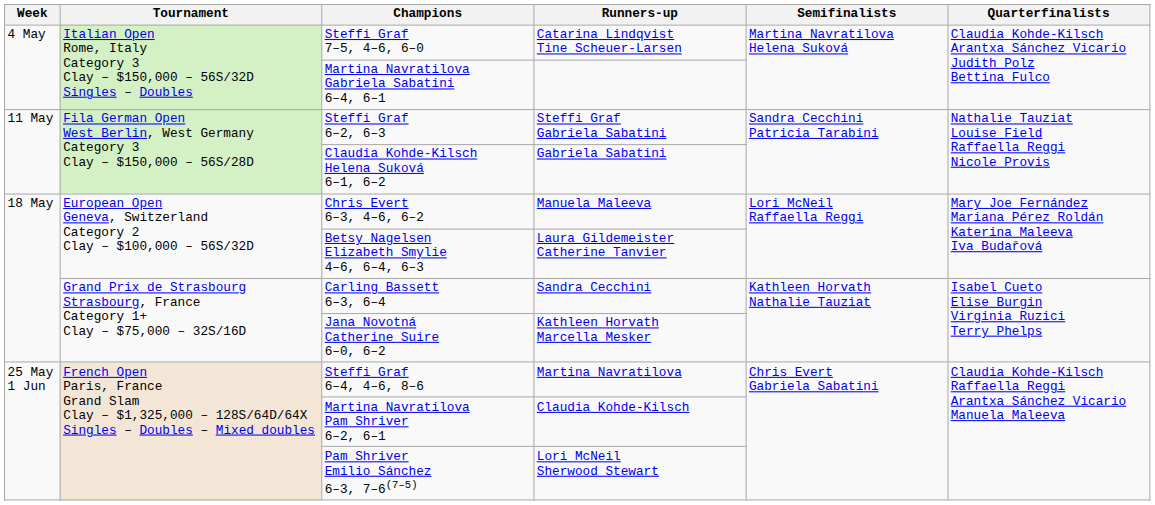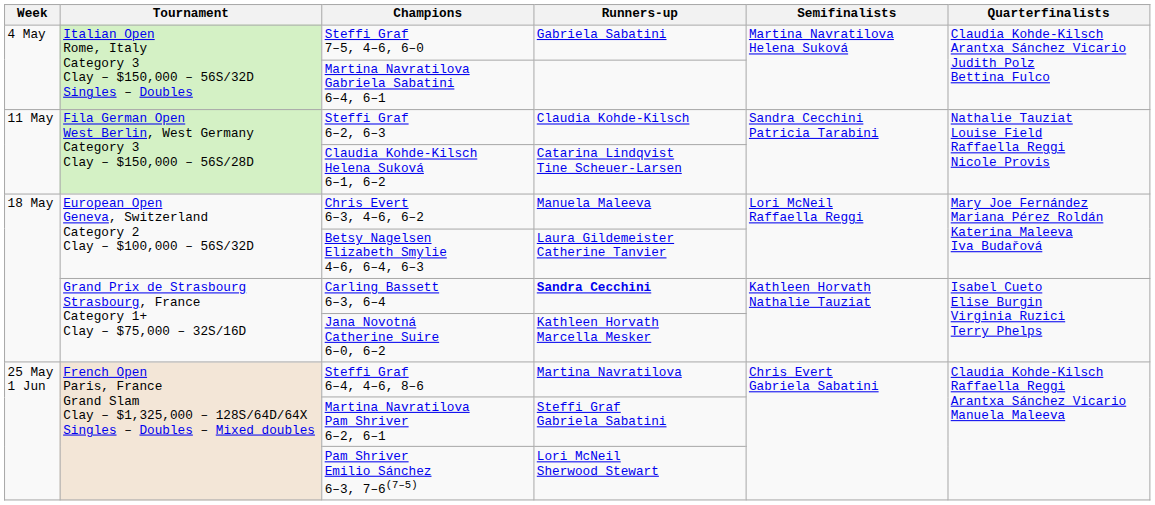 <table class=wikitable style=font-size:95%>
 <tr>
 <th style="width:48px;">Week</th>
 <th style="width:248px;">Tournament</th>
 <th style="width:200px;">Champions</th>
 <th style="width:200px;">Runners-up</th>
 <th style="width:190px;">Semifinalists</th>
 <th style="width:190px;">Quarterfinalists</th>
 </tr>
 <tr valign="top">
 <td rowspan=2>4 May</td>
 <td rowspan=2 style="background:#d4f1c5;"><a href='#'>Italian Open</a><br>Rome, Italy <br> Category 3 <br> Clay – $150,000 – 56S/32D<br><a href='#'>Singles</a> – <a href='#'>Doubles</a></td>
 <td> <a href='#'>Steffi Graf</a><br>7–5, 4–6, 6–0</td>
-<td> <a href='#'>Catarina Lindqvist</a><br> <a href='#'>Tine Scheuer-Larsen</a></td>
+<td> <a href='#'>Gabriela Sabatini</a></td>
 <td rowspan=2> <a href='#'>Martina Navratilova</a> <br> <a href='#'>Helena Suková</a></td>
 <td rowspan=2> <a href='#'>Claudia Kohde-Kilsch</a> <br> <a href='#'>Arantxa Sánchez Vicario</a> <br> <a href='#'>Judith Polz</a> <br> <a href='#'>Bettina Fulco</a></td>
 </tr>
 <tr valign="top">
 <td> <a href='#'>Martina Navratilova</a><br> <a href='#'>Gabriela Sabatini</a><br>6–4, 6–1</td>
 <td></td>
 </tr>
 <tr valign="top">
 <td rowspan=2>11 May</td>
 <td rowspan=2 style="background:#d4f1c5;"><a href='#'>Fila German Open</a><br><a href='#'>West Berlin</a>, West Germany <br> Category 3 <br> Clay – $150,000 – 56S/28D</td>
 <td> <a href='#'>Steffi Graf</a><br>6–2, 6–3</td>
-<td> <a href='#'>Steffi Graf</a><br> <a href='#'>Gabriela Sabatini</a></td>
+<td> <a href='#'>Claudia Kohde-Kilsch</a></td>
 <td rowspan=2> <a href='#'>Sandra Cecchini</a><br> <a href='#'>Patricia Tarabini</a></td>
 <td rowspan=2> <a href='#'>Nathalie Tauziat</a><br> <a href='#'>Louise Field</a><br> <a href='#'>Raffaella Reggi</a><br> <a href='#'>Nicole Provis</a></td>
 </tr>
 <tr valign="top">
 <td> <a href='#'>Claudia Kohde-Kilsch</a><br> <a href='#'>Helena Suková</a><br> 6–1, 6–2</td>
-<td> <a href='#'>Gabriela Sabatini</a></td>
+<td> <a href='#'>Catarina Lindqvist</a><br> <a href='#'>Tine Scheuer-Larsen</a></td>
 </tr>
 <tr valign="top">
 <td rowspan=4>18 May</td>
 <td rowspan=2><a href='#'>European Open</a><br><a href='#'>Geneva</a>, Switzerland<br>Category 2 <br>Clay – $100,000 – 56S/32D</td>
 <td> <a href='#'>Chris Evert</a><br>6–3, 4–6, 6–2</td>
 <td> <a href='#'>Manuela Maleeva</a></td>
 <td rowspan=2> <a href='#'>Lori McNeil</a><br> <a href='#'>Raffaella Reggi</a><br></td>
 <td rowspan=2> <a href='#'>Mary Joe Fernández</a> <br>  <a href='#'>Mariana Pérez Roldán</a><br>  <a href='#'>Katerina Maleeva</a> <br>  <a href='#'>Iva Budařová</a></td>
 </tr>
 <tr valign="top">
 <td> <a href='#'>Betsy Nagelsen</a><br> <a href='#'>Elizabeth Smylie</a> <br> 4–6, 6–4, 6–3</td>
 <td> <a href='#'>Laura Gildemeister</a><br> <a href='#'>Catherine Tanvier</a></td>
 </tr>
 <tr valign="top">
 <td rowspan=2><a href='#'>Grand Prix de Strasbourg</a><br><a href='#'>Strasbourg</a>, France <br> Category 1+ <br> Clay – $75,000 – 32S/16D</td>
 <td> <a href='#'>Carling Bassett</a><br>6–3, 6–4</td>
-<td> <a href='#'>Sandra Cecchini</a></td>
+<td><strong> <a href='#'>Sandra Cecchini</a></strong></td>
 <td rowspan=2> <a href='#'>Kathleen Horvath</a><br> <a href='#'>Nathalie Tauziat</a></td>
 <td rowspan=2> <a href='#'>Isabel Cueto</a><br> <a href='#'>Elise Burgin</a><br> <a href='#'>Virginia Ruzici</a> <br> <a href='#'>Terry Phelps</a></td>
 </tr>
 <tr valign="top">
 <td> <a href='#'>Jana Novotná</a><br> <a href='#'>Catherine Suire</a><br>6–0, 6–2</td>
 <td> <a href='#'>Kathleen Horvath</a><br> <a href='#'>Marcella Mesker</a></td>
 </tr>
 <tr valign=top>
 <td rowspan=3>25 May<br>1 Jun</td>
 <td rowspan=3 style="background:#F3E6D7;"><a href='#'>French Open</a><br>Paris, France<br>Grand Slam <br>Clay – $1,325,000 – 128S/64D/64X <br><a href='#'>Singles</a> – <a href='#'>Doubles</a> – <a href='#'>Mixed doubles</a></td>
 <td> <a href='#'>Steffi Graf</a> <br>6–4, 4–6, 8–6</td>
 <td> <a href='#'>Martina Navratilova</a></td>
 <td rowspan=3> <a href='#'>Chris Evert</a><br> <a href='#'>Gabriela Sabatini</a></td>
 <td rowspan=3> <a href='#'>Claudia Kohde-Kilsch</a> <br> <a href='#'>Raffaella Reggi</a><br>  <a href='#'>Arantxa Sánchez Vicario</a> <br> <a href='#'>Manuela Maleeva</a></td>
 </tr>
 <tr valign="top">
 <td> <a href='#'>Martina Navratilova</a><br> <a href='#'>Pam Shriver</a> <br>6–2, 6–1</td>
-<td> <a href='#'>Claudia Kohde-Kilsch</a></td>
+<td> <a href='#'>Steffi Graf</a><br> <a href='#'>Gabriela Sabatini</a></td>
 </tr>
 <tr valign="top">
 <td> <a href='#'>Pam Shriver</a><br> <a href='#'>Emilio Sánchez</a> <br>6–3, 7–6<sup>(7–5)</sup></td>
 <td> <a href='#'>Lori McNeil</a><br>  <a href='#'>Sherwood Stewart</a></td>
 </tr>
 </table>
